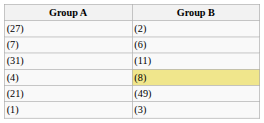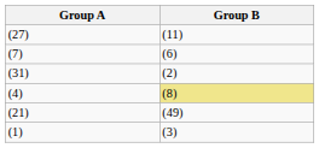 <table class="wikitable" style="width:400px;">
 <tr>
 <th>Group A</th>
 <th>Group B</th>
 </tr>
 <tr>
 <td> (27)</td>
-<td> (2)</td>
+<td> (11)</td>
 </tr>
 <tr>
 <td> (7)</td>
 <td> (6)</td>
 </tr>
 <tr>
 <td> (31)</td>
-<td> (11)</td>
+<td> (2)</td>
 </tr>
 <tr>
 <td> (4)</td>
 <td style="background: khaki;"> (8)</td>
 </tr>
 <tr>
 <td> (21)</td>
 <td> (49)</td>
 </tr>
 <tr>
 <td> (1)</td>
 <td> (3)</td>
 </tr>
 </table>
